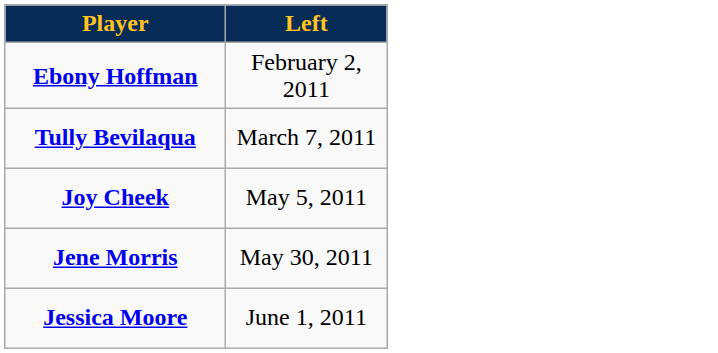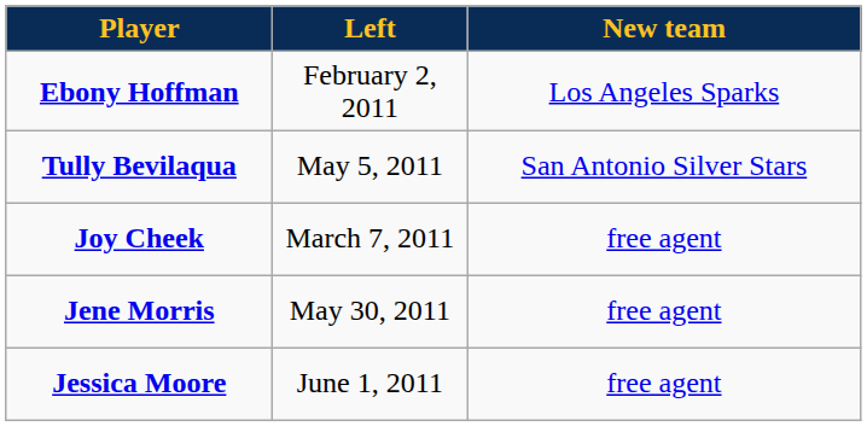 <table class="wikitable" style="text-align: center">
 <tr align="center"  bgcolor="#dddddd">
 <td style="background:#092C57;color:#FFC322; width:140px"><strong>Player</strong></td>
 <td style="background:#092C57;color:#FFC322; width:100px"><strong>Left</strong></td>
+<td style="background:#092C57;color:#FFC322; width:210px"><strong>New team</strong></td>
 </tr>
 <tr style="height:40px">
 <td><strong><a href='#'>Ebony Hoffman</a></strong></td>
 <td>February 2, 2011</td>
+<td><a href='#'>Los Angeles Sparks</a></td>
 </tr>
 <tr style="height:40px">
 <td><strong><a href='#'>Tully Bevilaqua</a></strong></td>
-<td>March 7, 2011</td>
+<td>May 5, 2011</td>
+<td><a href='#'>San Antonio Silver Stars</a></td>
 </tr>
 <tr style="height:40px">
 <td><strong><a href='#'>Joy Cheek</a></strong></td>
-<td>May 5, 2011</td>
+<td>March 7, 2011</td>
+<td><a href='#'>free agent</a></td>
 </tr>
 <tr style="height:40px">
 <td><strong><a href='#'>Jene Morris</a></strong></td>
 <td>May 30, 2011</td>
+<td><a href='#'>free agent</a></td>
 </tr>
 <tr style="height:40px">
 <td><strong><a href='#'>Jessica Moore</a></strong></td>
 <td>June 1, 2011</td>
+<td><a href='#'>free agent</a></td>
 </tr>
 </table>
